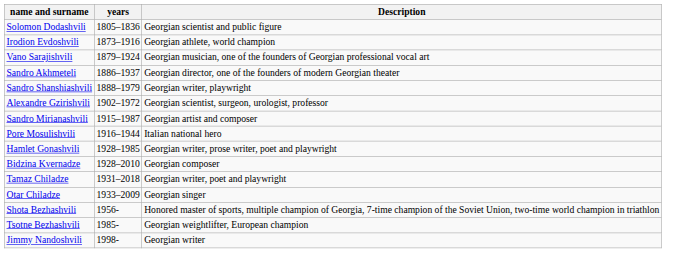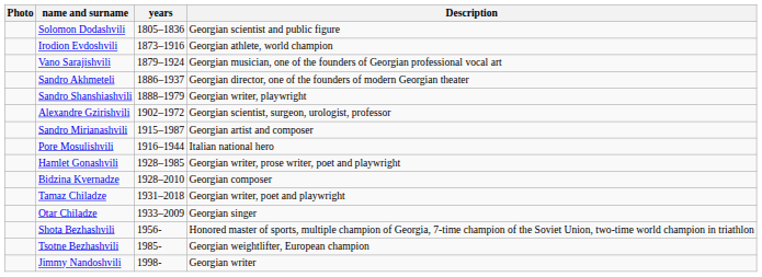 <table class="wikitable">
 <tr>
+<th>Photo</th>
 <th>name and surname</th>
 <th>years</th>
 <th>Description</th>
 </tr>
 <tr>
+<td></td>
 <td><a href='#'>Solomon Dodashvili</a></td>
 <td>1805–1836</td>
 <td>Georgian scientist and public figure</td>
 </tr>
 <tr>
+<td></td>
 <td><a href='#'>Irodion Evdoshvili</a></td>
 <td>1873–1916</td>
 <td>Georgian athlete, world champion</td>
 </tr>
 <tr>
+<td></td>
 <td><a href='#'>Vano Sarajishvili</a></td>
 <td>1879–1924</td>
 <td>Georgian musician, one of the founders of Georgian professional vocal art</td>
 </tr>
 <tr>
+<td></td>
 <td><a href='#'>Sandro Akhmeteli</a></td>
 <td>1886–1937</td>
 <td>Georgian director, one of the founders of modern Georgian theater</td>
 </tr>
 <tr>
+<td></td>
 <td><a href='#'>Sandro Shanshiashvili</a></td>
 <td>1888–1979</td>
 <td>Georgian writer, playwright</td>
 </tr>
 <tr>
+<td></td>
 <td><a href='#'>Alexandre Gzirishvili</a></td>
 <td>1902–1972</td>
 <td>Georgian scientist, surgeon, urologist, professor</td>
 </tr>
 <tr>
+<td></td>
 <td><a href='#'>Sandro Mirianashvili</a></td>
 <td>1915–1987</td>
 <td>Georgian artist and composer</td>
 </tr>
 <tr>
+<td></td>
 <td><a href='#'>Pore Mosulishvili</a></td>
 <td>1916–1944</td>
 <td>Italian national hero</td>
 </tr>
 <tr>
+<td></td>
 <td><a href='#'>Hamlet Gonashvili</a></td>
 <td>1928–1985</td>
 <td>Georgian writer, prose writer, poet and playwright</td>
 </tr>
 <tr>
+<td></td>
 <td><a href='#'>Bidzina Kvernadze</a></td>
 <td>1928–2010</td>
 <td>Georgian composer</td>
 </tr>
 <tr>
+<td></td>
 <td><a href='#'>Tamaz Chiladze</a></td>
 <td>1931–2018</td>
 <td>Georgian writer, poet and playwright</td>
 </tr>
 <tr>
+<td></td>
 <td><a href='#'>Otar Chiladze</a></td>
 <td>1933–2009</td>
 <td>Georgian singer</td>
 </tr>
 <tr>
+<td></td>
 <td><a href='#'>Shota Bezhashvili</a></td>
 <td>1956-</td>
 <td>Honored master of sports, multiple champion of Georgia, 7-time champion of the Soviet Union, two-time world champion in triathlon</td>
 </tr>
 <tr>
+<td></td>
 <td><a href='#'>Tsotne Bezhashvili</a></td>
 <td>1985-</td>
 <td>Georgian weightlifter, European champion</td>
 </tr>
 <tr>
+<td></td>
 <td><a href='#'>Jimmy Nandoshvili</a></td>
 <td>1998-</td>
 <td>Georgian writer</td>
 </tr>
 </table>
